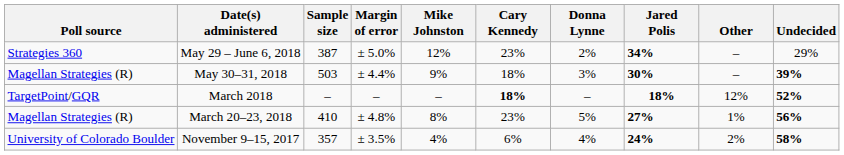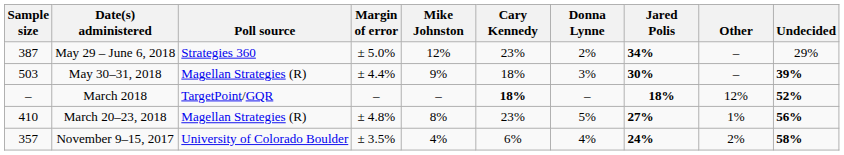 <table class="wikitable" style="font-size:90%">
 <tr valign=bottom>
+<th>Sample<br>size</th>
+<th>Date(s)<br>administered</th>
 <th>Poll source</th>
-<th>Date(s)<br>administered</th>
-<th>Sample<br>size</th>
 <th>Margin<br>of error</th>
 <th style="width:75px;">Mike<br>Johnston</th>
 <th style="width:75px;">Cary<br>Kennedy</th>
 <th style="width:75px;">Donna<br>Lynne</th>
 <th style="width:75px;">Jared<br>Polis</th>
 <th style="width:75px;">Other</th>
 <th>Undecided</th>
 </tr>
 <tr>
+<td align=center>387</td>
+<td align=center>May 29 – June 6, 2018</td>
 <td><a href='#'>Strategies 360</a></td>
-<td align=center>May 29 – June 6, 2018</td>
-<td align=center>387</td>
 <td align=center>± 5.0%</td>
 <td align=center>12%</td>
 <td align=center>23%</td>
 <td align=center>2%</td>
 <td><strong>34%</strong></td>
 <td align=center>–</td>
 <td align=center>29%</td>
 </tr>
 <tr>
+<td align=center>503</td>
+<td align=center>May 30–31, 2018</td>
 <td><a href='#'>Magellan Strategies</a> (R)</td>
-<td align=center>May 30–31, 2018</td>
-<td align=center>503</td>
 <td align=center>± 4.4%</td>
 <td align=center>9%</td>
 <td align=center>18%</td>
 <td align=center>3%</td>
 <td><strong>30%</strong></td>
 <td align=center>–</td>
 <td><strong>39%</strong></td>
 </tr>
 <tr>
+<td align=center>–</td>
+<td align=center>March 2018</td>
 <td><a href='#'>TargetPoint</a>/<a href='#'>GQR</a></td>
-<td align=center>March 2018</td>
-<td align=center>–</td>
 <td align=center>–</td>
 <td align=center>–</td>
 <td align=center><strong>18%</strong></td>
 <td align=center>–</td>
 <td align=center><strong>18%</strong></td>
 <td align=center>12%</td>
 <td><strong>52%</strong></td>
 </tr>
 <tr>
+<td align=center>410</td>
+<td align=center>March 20–23, 2018</td>
 <td><a href='#'>Magellan Strategies</a> (R)</td>
-<td align=center>March 20–23, 2018</td>
-<td align=center>410</td>
 <td align=center>± 4.8%</td>
 <td align=center>8%</td>
 <td align=center>23%</td>
 <td align=center>5%</td>
 <td><strong>27%</strong></td>
 <td align=center>1%</td>
 <td><strong>56%</strong></td>
 </tr>
 <tr>
+<td align=center>357</td>
+<td align=center>November 9–15, 2017</td>
 <td><a href='#'>University of Colorado Boulder</a></td>
-<td align=center>November 9–15, 2017</td>
-<td align=center>357</td>
 <td align=center>± 3.5%</td>
 <td align=center>4%</td>
 <td align=center>6%</td>
 <td align=center>4%</td>
 <td><strong>24%</strong></td>
 <td align=center>2%</td>
 <td><strong>58%</strong></td>
 </tr>
 </table>
